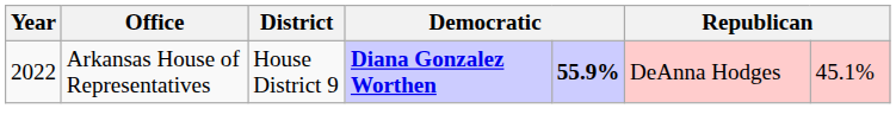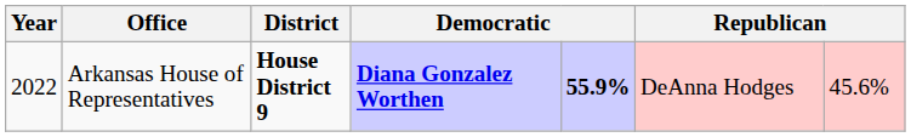 <table class="wikitable" style="width: 100%;">
 <tr>
 <th>Year</th>
 <th>Office</th>
 <th>District</th>
 <th colspan=2 style="width: 30%;">Democratic</th>
 <th colspan=2 style="width: 30%;">Republican</th>
 </tr>
 <tr>
 <td style="text-align: left;">2022</td>
 <td style="text-align: left;">Arkansas House of Representatives</td>
-<td style="text-align: left;">House District 9</td>
+<td style="text-align: left;"><strong>House District 9</strong></td>
 <td style="background:#ccf;"><strong><a href='#'>Diana Gonzalez Worthen</a></strong></td>
 <td style="background:#ccf;"><strong>55.9%</strong></td>
 <td style="background:#fcc;">DeAnna Hodges</td>
-<td style="background:#fcc;">45.1%</td>
+<td style="background:#fcc;">45.6%</td>
 </tr>
 </table>
